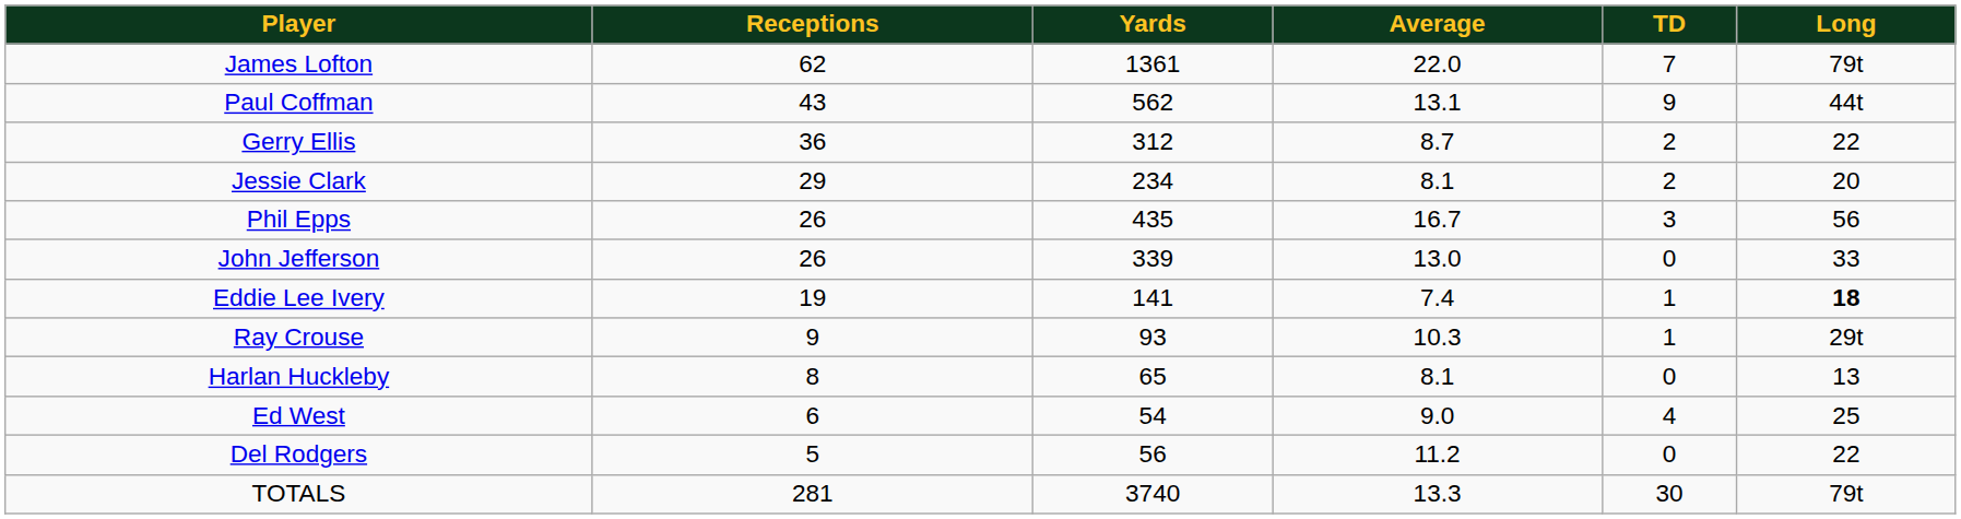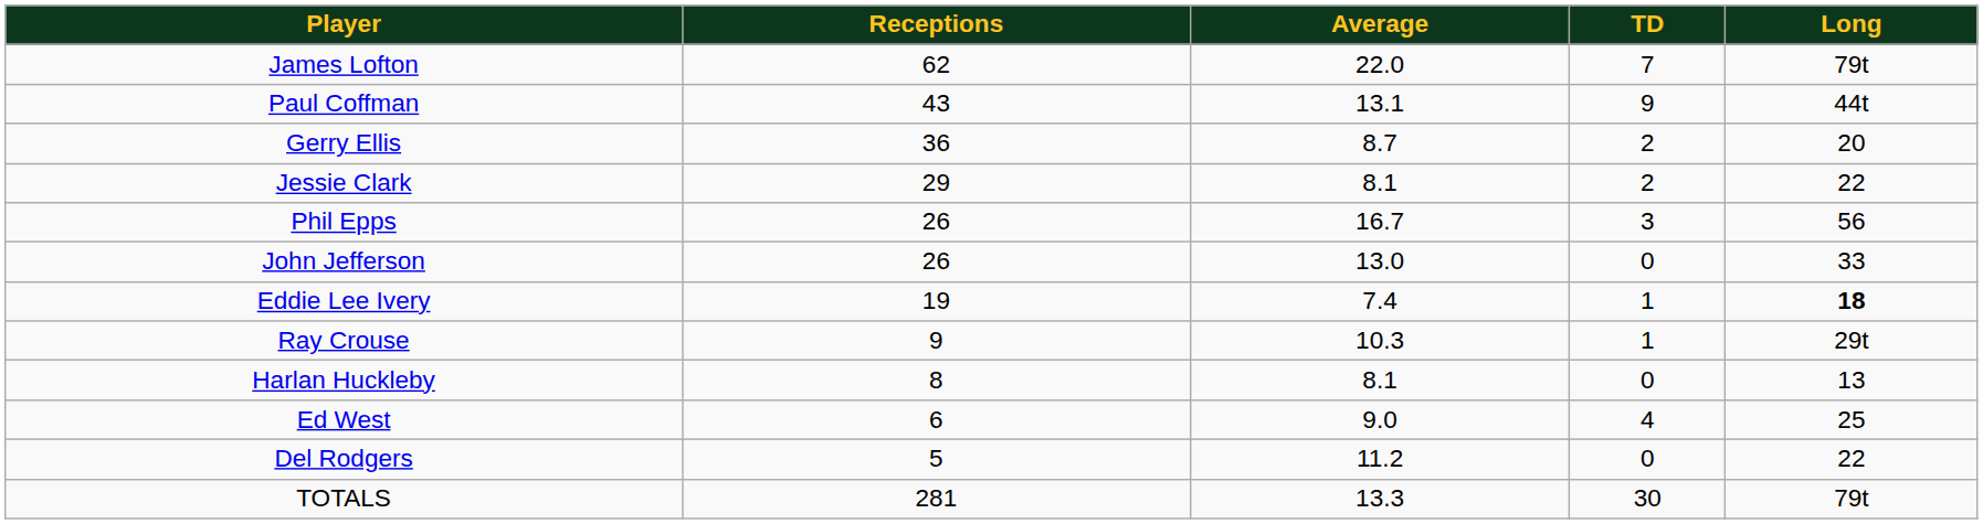 <table class="wikitable" width="80%">
 <tr align="center"  style="background:#0C371D;color:#ffc322;">
 <td><strong>Player</strong></td>
 <td><strong>Receptions</strong></td>
-<td><strong>Yards</strong></td>
 <td><strong>Average</strong></td>
 <td><strong>TD</strong></td>
 <td><strong>Long</strong></td>
 </tr>
 <tr align="center" bgcolor="">
 <td><a href='#'>James Lofton</a></td>
 <td>62</td>
-<td>1361</td>
 <td>22.0</td>
 <td>7</td>
 <td>79t</td>
 </tr>
 <tr align="center" bgcolor="">
 <td><a href='#'>Paul Coffman</a></td>
 <td>43</td>
-<td>562</td>
 <td>13.1</td>
 <td>9</td>
 <td>44t</td>
 </tr>
 <tr align="center" bgcolor="">
 <td><a href='#'>Gerry Ellis</a></td>
 <td>36</td>
-<td>312</td>
 <td>8.7</td>
+<td>2</td>
+<td>20</td>
+</tr>
+<tr align="center" bgcolor="">
+<td><a href='#'>Jessie Clark</a></td>
+<td>29</td>
+<td>8.1</td>
 <td>2</td>
 <td>22</td>
 </tr>
 <tr align="center" bgcolor="">
-<td><a href='#'>Jessie Clark</a></td>
-<td>29</td>
-<td>234</td>
-<td>8.1</td>
-<td>2</td>
-<td>20</td>
-</tr>
-<tr align="center" bgcolor="">
 <td><a href='#'>Phil Epps</a></td>
 <td>26</td>
-<td>435</td>
 <td>16.7</td>
 <td>3</td>
 <td>56</td>
 </tr>
 <tr align="center" bgcolor="">
 <td><a href='#'>John Jefferson</a></td>
 <td>26</td>
-<td>339</td>
 <td>13.0</td>
 <td>0</td>
 <td>33</td>
 </tr>
 <tr align="center" bgcolor="">
 <td><a href='#'>Eddie Lee Ivery</a></td>
 <td>19</td>
-<td>141</td>
 <td>7.4</td>
 <td>1</td>
 <td><strong>18</strong></td>
 </tr>
 <tr align="center" bgcolor="">
 <td><a href='#'>Ray Crouse</a></td>
 <td>9</td>
-<td>93</td>
 <td>10.3</td>
 <td>1</td>
 <td>29t</td>
 </tr>
 <tr align="center" bgcolor="">
 <td><a href='#'>Harlan Huckleby</a></td>
 <td>8</td>
-<td>65</td>
 <td>8.1</td>
 <td>0</td>
 <td>13</td>
 </tr>
 <tr align="center" bgcolor="">
 <td><a href='#'>Ed West</a></td>
 <td>6</td>
-<td>54</td>
 <td>9.0</td>
 <td>4</td>
 <td>25</td>
 </tr>
 <tr align="center" bgcolor="">
 <td><a href='#'>Del Rodgers</a></td>
 <td>5</td>
-<td>56</td>
 <td>11.2</td>
 <td>0</td>
 <td>22</td>
 </tr>
 <tr align="center" bgcolor="">
 <td>TOTALS</td>
 <td>281</td>
-<td>3740</td>
 <td>13.3</td>
 <td>30</td>
 <td>79t</td>
 </tr>
 </table>
